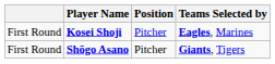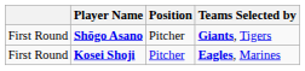 <table class="wikitable">
 <tr>
 <th></th>
 <th>Player Name</th>
 <th>Position</th>
 <th>Teams Selected by</th>
 </tr>
 <tr>
 <td>First Round</td>
+<td><strong><a href='#'>Shōgo Asano</a></strong></td>
+<td>Pitcher</td>
+<td><strong><a href='#'>Giants</a></strong>, <a href='#'>Tigers</a></td>
+</tr>
+<tr>
+<td>First Round</td>
 <td><strong><a href='#'>Kosei Shoji</a></strong></td>
 <td><a href='#'>Pitcher</a></td>
 <td><strong><a href='#'>Eagles</a></strong>, <a href='#'>Marines</a></td>
 </tr>
-<tr>
-<td>First Round</td>
-<td><strong><a href='#'>Shōgo Asano</a></strong></td>
-<td>Pitcher</td>
-<td><strong><a href='#'>Giants</a></strong>, <a href='#'>Tigers</a></td>
-</tr>
 </table>
